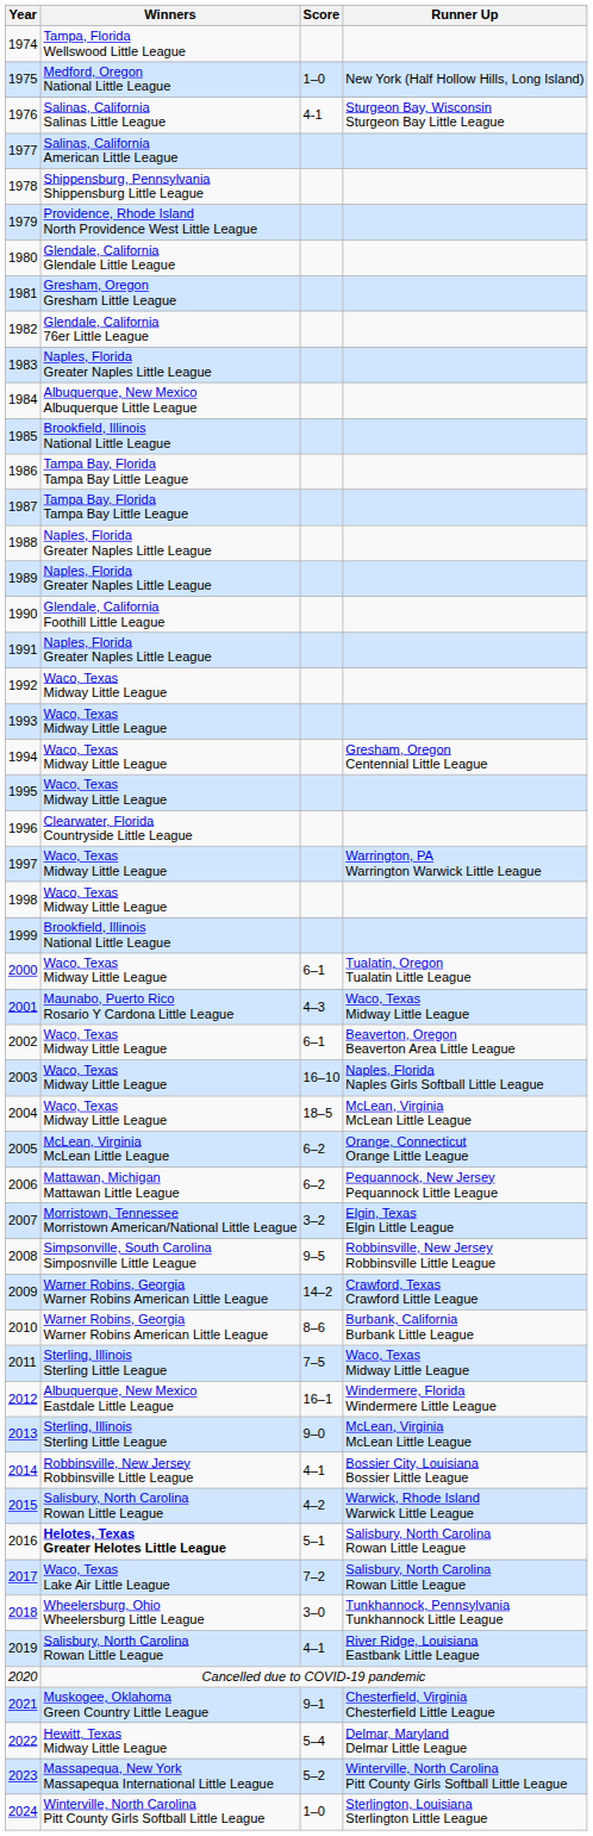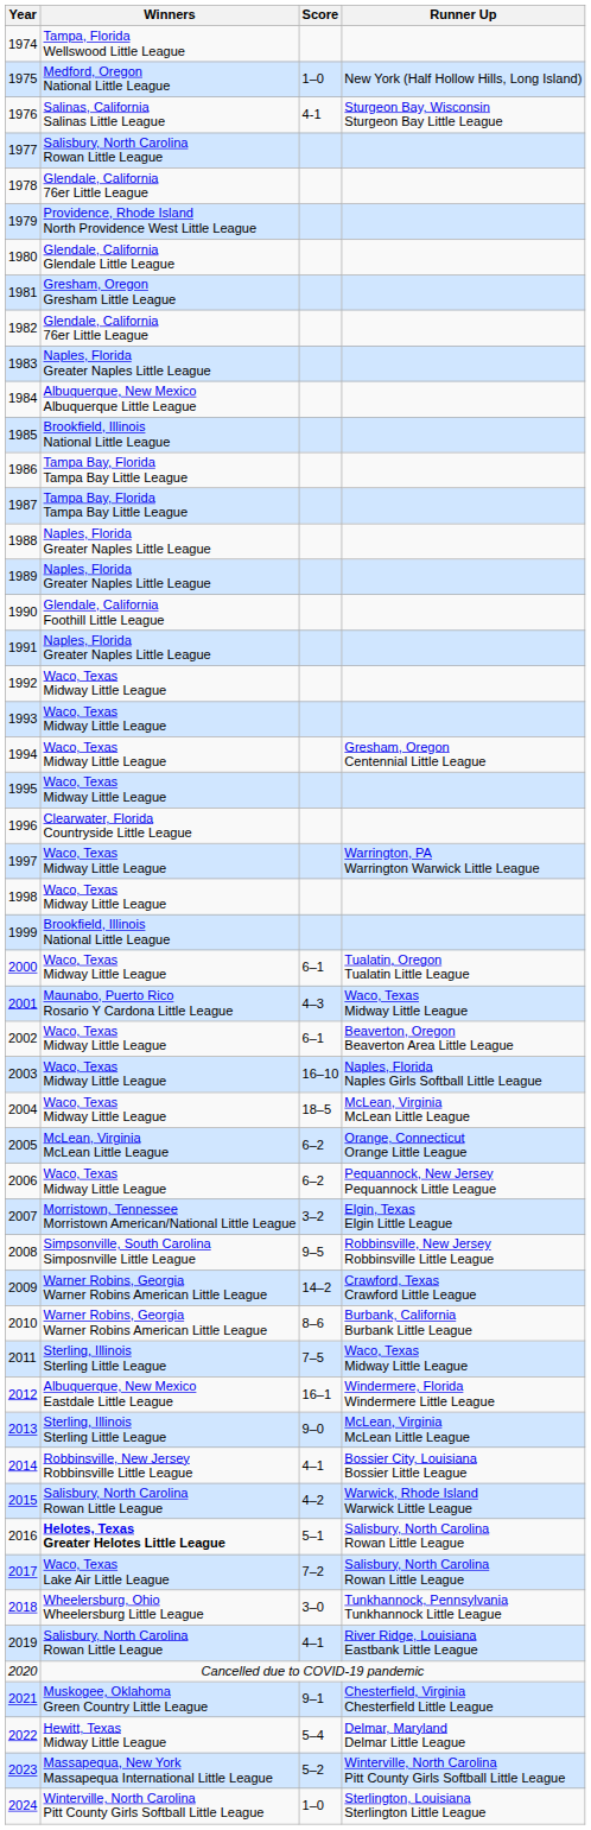 <table class="wikitable">
 <tr>
 <th>Year</th>
 <th>Winners</th>
 <th>Score</th>
 <th>Runner Up</th>
 </tr>
 <tr>
 <td>1974</td>
 <td> <a href='#'>Tampa, Florida</a> <br> Wellswood Little League</td>
 <td></td>
 <td></td>
 </tr>
 <tr style="background: #D0E6FF;">
 <td>1975</td>
 <td> <a href='#'>Medford, Oregon</a> <br> National Little League</td>
 <td>1–0</td>
 <td>New York (Half Hollow Hills, Long Island)</td>
 </tr>
 <tr>
 <td>1976</td>
 <td> <a href='#'>Salinas, California</a> <br> Salinas Little League</td>
 <td>4-1</td>
 <td> <a href='#'>Sturgeon Bay, Wisconsin</a> <br> Sturgeon Bay Little League</td>
 </tr>
 <tr style="background: #D0E6FF;">
 <td>1977</td>
-<td> <a href='#'>Salinas, California</a> <br> American Little League</td>
+<td> <a href='#'>Salisbury, North Carolina</a> <br> Rowan Little League</td>
 <td></td>
 <td></td>
 </tr>
 <tr>
 <td>1978</td>
-<td> <a href='#'>Shippensburg, Pennsylvania</a> <br> Shippensburg Little League</td>
+<td> <a href='#'>Glendale, California</a> <br>  76er Little League</td>
 <td></td>
 <td></td>
 </tr>
 <tr style="background: #D0E6FF;">
 <td>1979</td>
 <td> <a href='#'>Providence, Rhode Island</a> <br> North Providence West Little League</td>
 <td></td>
 <td></td>
 </tr>
 <tr>
 <td>1980</td>
 <td> <a href='#'>Glendale, California</a> <br> Glendale Little League</td>
 <td></td>
 <td></td>
 </tr>
 <tr style="background: #D0E6FF;">
 <td>1981</td>
 <td> <a href='#'>Gresham, Oregon</a> <br> Gresham Little League</td>
 <td></td>
 <td></td>
 </tr>
 <tr>
 <td>1982</td>
 <td> <a href='#'>Glendale, California</a> <br>  76er Little League</td>
 <td></td>
 <td></td>
 </tr>
 <tr style="background: #D0E6FF;">
 <td>1983</td>
 <td> <a href='#'>Naples, Florida</a> <br> Greater Naples Little League</td>
 <td></td>
 <td></td>
 </tr>
 <tr>
 <td>1984</td>
 <td> <a href='#'>Albuquerque, New Mexico</a> <br> Albuquerque Little League</td>
 <td></td>
 <td></td>
 </tr>
 <tr style="background: #D0E6FF;">
 <td>1985</td>
 <td> <a href='#'>Brookfield, Illinois</a> <br> National Little League</td>
 <td></td>
 <td></td>
 </tr>
 <tr>
 <td>1986</td>
 <td> <a href='#'>Tampa Bay, Florida</a> <br> Tampa Bay Little League</td>
 <td></td>
 <td></td>
 </tr>
 <tr style="background: #D0E6FF;">
 <td>1987</td>
 <td> <a href='#'>Tampa Bay, Florida</a> <br> Tampa Bay Little League</td>
 <td></td>
 <td></td>
 </tr>
 <tr>
 <td>1988</td>
 <td> <a href='#'>Naples, Florida</a> <br> Greater Naples Little League</td>
 <td></td>
 <td></td>
 </tr>
 <tr style="background: #D0E6FF;">
 <td>1989</td>
 <td> <a href='#'>Naples, Florida</a> <br> Greater Naples Little League</td>
 <td></td>
 <td></td>
 </tr>
 <tr>
 <td>1990</td>
 <td> <a href='#'>Glendale, California</a> <br> Foothill Little League</td>
 <td></td>
 <td></td>
 </tr>
 <tr style="background: #D0E6FF;">
 <td>1991</td>
 <td> <a href='#'>Naples, Florida</a> <br> Greater Naples Little League</td>
 <td></td>
 <td></td>
 </tr>
 <tr>
 <td>1992</td>
 <td> <a href='#'>Waco, Texas</a> <br> Midway Little League</td>
 <td></td>
 <td></td>
 </tr>
 <tr style="background: #D0E6FF;">
 <td>1993</td>
 <td> <a href='#'>Waco, Texas</a> <br> Midway Little League</td>
 <td></td>
 <td></td>
 </tr>
 <tr>
 <td>1994</td>
 <td> <a href='#'>Waco, Texas</a> <br> Midway Little League</td>
 <td></td>
 <td> <a href='#'>Gresham, Oregon</a> <br> Centennial Little League</td>
 </tr>
 <tr style="background: #D0E6FF;">
 <td>1995</td>
 <td> <a href='#'>Waco, Texas</a> <br> Midway Little League</td>
 <td></td>
 <td></td>
 </tr>
 <tr (Washington) (Marysville, WA) Marysville Little League>
 <td>1996</td>
 <td> <a href='#'>Clearwater, Florida</a> <br> Countryside Little League</td>
 <td></td>
 <td></td>
 </tr>
 <tr style="background: #D0E6FF;">
 <td>1997</td>
 <td> <a href='#'>Waco, Texas</a> <br> Midway Little League</td>
 <td></td>
 <td> <a href='#'>Warrington, PA</a> <br> Warrington Warwick Little League</td>
 </tr>
 <tr>
 <td>1998</td>
 <td> <a href='#'>Waco, Texas</a> <br> Midway Little League</td>
 <td></td>
 <td></td>
 </tr>
 <tr style="background: #D0E6FF;">
 <td>1999</td>
 <td> <a href='#'>Brookfield, Illinois</a> <br> National Little League</td>
 <td></td>
 <td></td>
 </tr>
 <tr>
 <td><a href='#'>2000</a></td>
 <td> <a href='#'>Waco, Texas</a> <br> Midway Little League</td>
 <td>6–1</td>
 <td> <a href='#'>Tualatin, Oregon</a> <br> Tualatin Little League</td>
 </tr>
 <tr style="background: #D0E6FF;">
 <td><a href='#'>2001</a></td>
 <td> <a href='#'>Maunabo, Puerto Rico</a> <br> Rosario Y Cardona Little League</td>
 <td>4–3</td>
 <td> <a href='#'>Waco, Texas</a> <br> Midway Little League</td>
 </tr>
 <tr>
 <td 2002 Little League Softball World Series>2002</td>
 <td> <a href='#'>Waco, Texas</a> <br> Midway Little League</td>
 <td>6–1</td>
 <td> <a href='#'>Beaverton, Oregon</a> <br> Beaverton Area Little League</td>
 </tr>
 <tr style="background: #D0E6FF;">
 <td 2003 Little League Softball World Series>2003</td>
 <td> <a href='#'>Waco, Texas</a> <br> Midway Little League</td>
 <td>16–10</td>
 <td> <a href='#'>Naples, Florida</a> <br> Naples Girls Softball Little League</td>
 </tr>
 <tr>
 <td 2004 Little League Softball World Series>2004</td>
 <td> <a href='#'>Waco, Texas</a> <br> Midway Little League</td>
 <td>18–5</td>
 <td> <a href='#'>McLean, Virginia</a> <br> McLean Little League</td>
 </tr>
 <tr style="background: #D0E6FF;">
 <td 2005 Little League Softball World Series>2005</td>
 <td> <a href='#'>McLean, Virginia</a> <br> McLean Little League</td>
 <td>6–2</td>
 <td> <a href='#'>Orange, Connecticut</a> <br> Orange Little League</td>
 </tr>
 <tr>
 <td 2006 Little League Softball World Series>2006</td>
-<td> <a href='#'>Mattawan, Michigan</a> <br> Mattawan Little League</td>
+<td> <a href='#'>Waco, Texas</a> <br> Midway Little League</td>
 <td>6–2</td>
 <td> <a href='#'>Pequannock, New Jersey</a> <br> Pequannock Little League</td>
 </tr>
 <tr style="background: #D0E6FF;">
 <td 2007 Little League Softball World Series>2007</td>
 <td> <a href='#'>Morristown, Tennessee</a> <br> Morristown American/National Little League</td>
 <td>3–2</td>
 <td> <a href='#'>Elgin, Texas</a> <br> Elgin Little League</td>
 </tr>
 <tr>
 <td 2008 Little League Softball World Series>2008</td>
 <td> <a href='#'>Simpsonville, South Carolina</a> <br> Simposnville Little League</td>
 <td>9–5</td>
 <td> <a href='#'>Robbinsville, New Jersey</a> <br> Robbinsville Little League</td>
 </tr>
 <tr style="background: #D0E6FF;">
 <td 2009 Little League Softball World Series>2009</td>
 <td> <a href='#'>Warner Robins, Georgia</a> <br> Warner Robins American Little League</td>
 <td>14–2</td>
 <td> <a href='#'>Crawford, Texas</a> <br> Crawford Little League</td>
 </tr>
 <tr>
 <td 2010 Little League Softball World Series>2010</td>
 <td> <a href='#'>Warner Robins, Georgia</a> <br> Warner Robins American Little League</td>
 <td>8–6</td>
 <td> <a href='#'>Burbank, California</a> <br> Burbank Little League</td>
 </tr>
 <tr style="background: #D0E6FF;">
 <td 2011 Little League Softball World Series>2011</td>
 <td> <a href='#'>Sterling, Illinois</a> <br> Sterling Little League</td>
 <td>7–5</td>
 <td> <a href='#'>Waco, Texas</a> <br> Midway Little League</td>
 </tr>
 <tr>
 <td><a href='#'>2012</a></td>
 <td> <a href='#'>Albuquerque, New Mexico</a> <br> Eastdale Little League</td>
 <td>16–1</td>
 <td> <a href='#'>Windermere, Florida</a> <br>  Windermere Little League</td>
 </tr>
 <tr style="background: #D0E6FF;">
 <td><a href='#'>2013</a></td>
 <td> <a href='#'>Sterling, Illinois</a> <br> Sterling Little League</td>
 <td>9–0</td>
 <td> <a href='#'>McLean, Virginia</a> <br> McLean Little League</td>
 </tr>
 <tr>
 <td><a href='#'>2014</a></td>
 <td> <a href='#'>Robbinsville, New Jersey</a> <br> Robbinsville Little League</td>
 <td>4–1</td>
 <td> <a href='#'>Bossier City, Louisiana</a> <br> Bossier Little League</td>
 </tr>
 <tr style="background: #D0E6FF;">
 <td><a href='#'>2015</a></td>
 <td> <a href='#'>Salisbury, North Carolina</a> <br> Rowan Little League</td>
 <td>4–2</td>
 <td> <a href='#'>Warwick, Rhode Island</a> <br> Warwick Little League</td>
 </tr>
 <tr>
 <td 2016 Little League Softball World Series>2016</td>
 <td><strong> <a href='#'>Helotes, Texas</a> <br> Greater Helotes Little League</strong></td>
 <td>5–1</td>
 <td> <a href='#'>Salisbury, North Carolina</a> <br> Rowan Little League</td>
 </tr>
 <tr style="background: #D0E6FF;">
 <td><a href='#'>2017</a></td>
 <td> <a href='#'>Waco, Texas</a> <br> Lake Air Little League</td>
 <td>7–2</td>
 <td> <a href='#'>Salisbury, North Carolina</a> <br> Rowan Little League</td>
 </tr>
 <tr>
 <td><a href='#'>2018</a></td>
 <td> <a href='#'>Wheelersburg, Ohio</a> <br> Wheelersburg Little League</td>
 <td>3–0</td>
 <td> <a href='#'>Tunkhannock, Pennsylvania</a> <br> Tunkhannock Little League</td>
 </tr>
 <tr style="background: #D0E6FF;">
 <td 2019 Little League Softball World Series>2019</td>
 <td> <a href='#'>Salisbury, North Carolina</a> <br> Rowan Little League</td>
 <td>4–1</td>
 <td> <a href='#'>River Ridge, Louisiana</a> <br> Eastbank Little League</td>
 </tr>
 <tr>
 <td><em>2020</em></td>
 <td colspan=3 style="text-align:center;"><em>Cancelled due to COVID-19 pandemic</em></td>
 </tr>
 <tr style="background: #D0E6FF;">
 <td><a href='#'>2021</a></td>
 <td> <a href='#'>Muskogee, Oklahoma</a> <br> Green Country Little League</td>
 <td>9–1</td>
 <td> <a href='#'>Chesterfield, Virginia</a> <br> Chesterfield Little League</td>
 </tr>
 <tr>
 <td><a href='#'>2022</a></td>
 <td> <a href='#'>Hewitt, Texas</a> <br> Midway Little League</td>
 <td>5–4</td>
 <td> <a href='#'>Delmar, Maryland</a> <br> Delmar Little League</td>
 </tr>
 <tr style="background: #D0E6FF;">
 <td><a href='#'>2023</a></td>
 <td> <a href='#'>Massapequa, New York</a> <br> Massapequa International Little League</td>
 <td>5–2</td>
 <td> <a href='#'>Winterville, North Carolina</a> <br> Pitt County Girls Softball Little League</td>
 </tr>
 <tr>
 <td><a href='#'>2024</a></td>
 <td> <a href='#'>Winterville, North Carolina</a> <br> Pitt County Girls Softball Little League</td>
 <td>1–0</td>
 <td> <a href='#'>Sterlington, Louisiana</a> <br> Sterlington Little League</td>
 </tr>
 </table>
